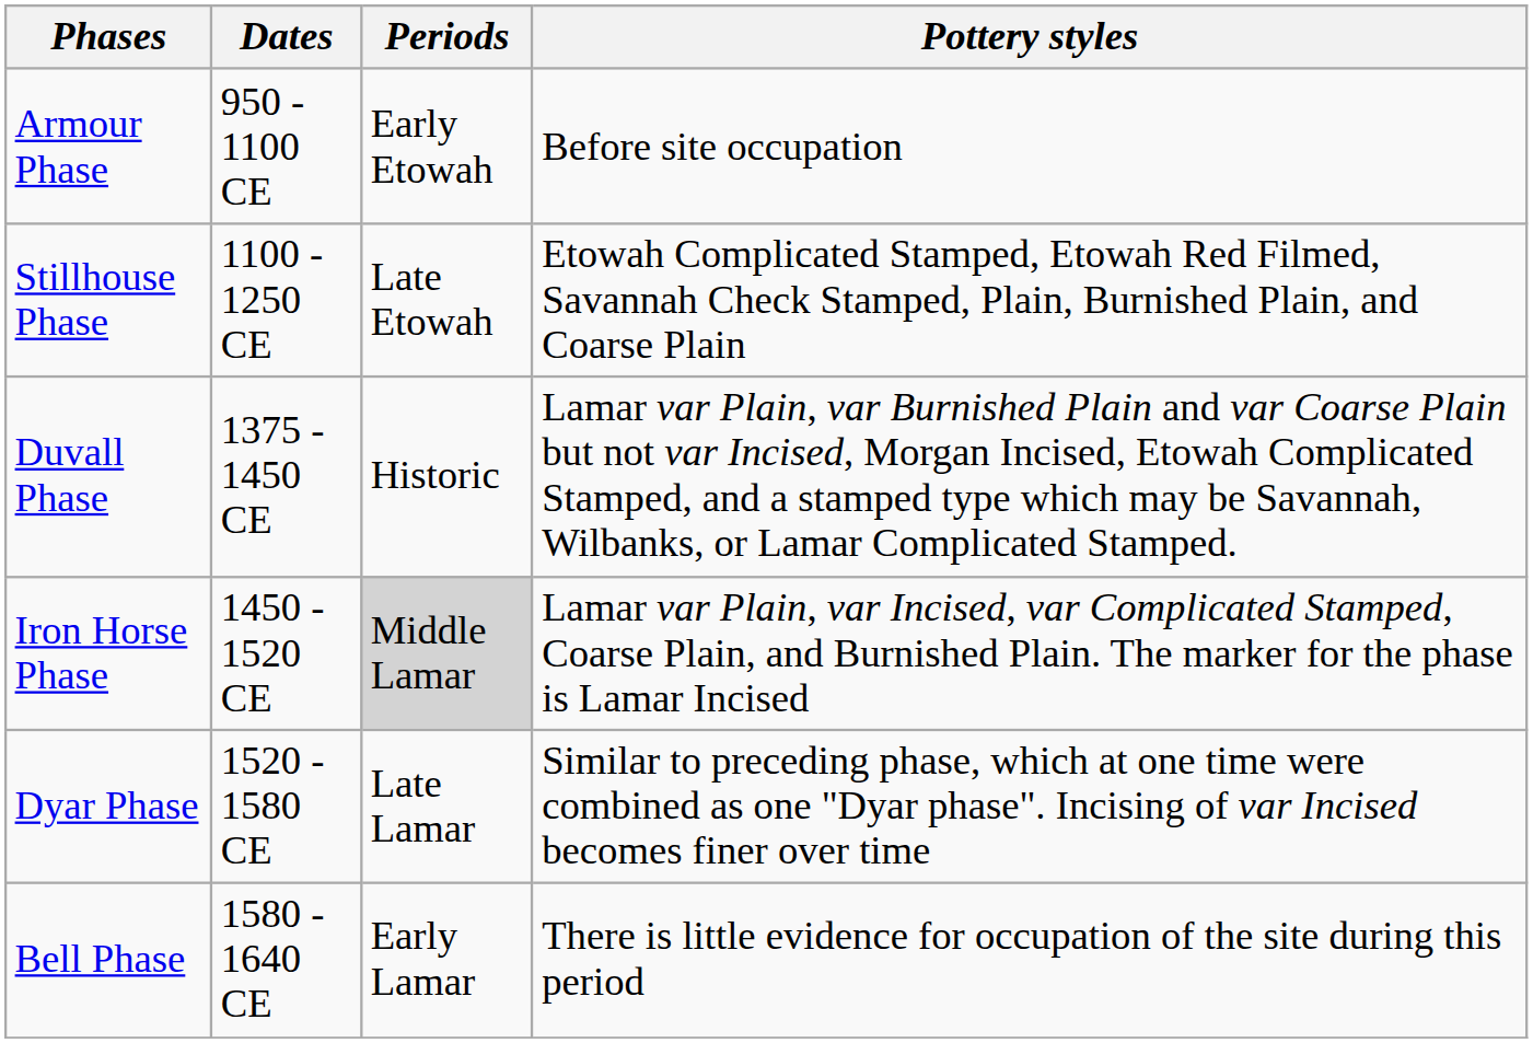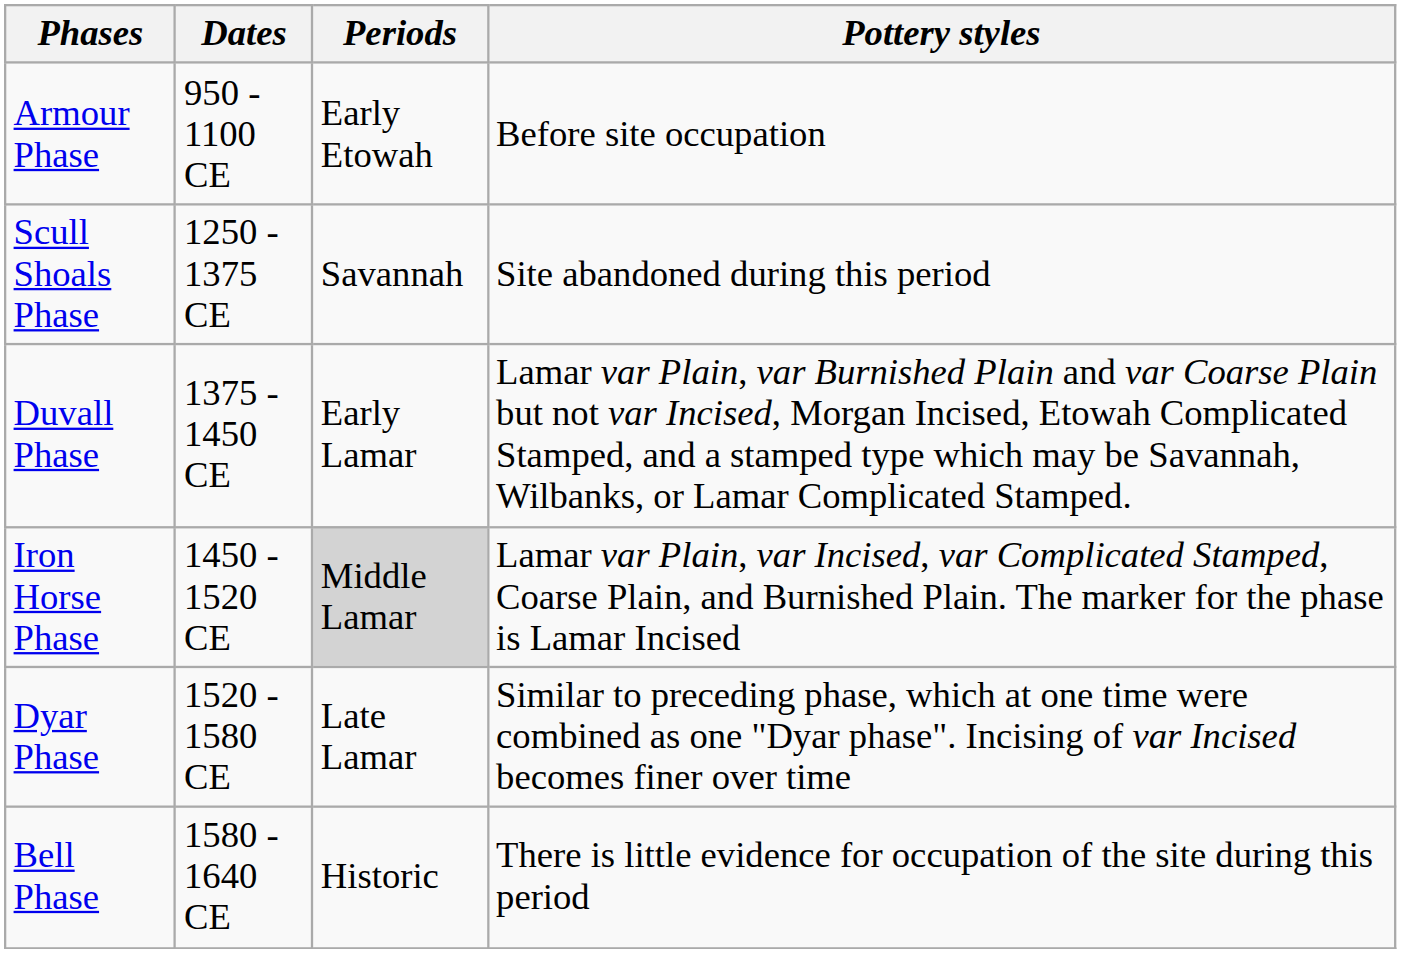 <table class="wikitable">
 <tr>
 <th><em>Phases</em></th>
 <th><em>Dates</em></th>
 <th><em>Periods</em></th>
 <th><em>Pottery styles</em></th>
 </tr>
 <tr>
 <td rowspan="1"><a href='#'>Armour Phase</a></td>
 <td>950 - 1100 CE</td>
 <td>Early Etowah</td>
 <td>Before site occupation</td>
 </tr>
 <tr>
-<td rowspan="1"><a href='#'>Stillhouse Phase</a></td>
-<td>1100 - 1250 CE</td>
-<td>Late Etowah</td>
-<td>Etowah Complicated Stamped, Etowah Red Filmed, Savannah Check Stamped, Plain, Burnished Plain, and Coarse Plain</td>
+<td rowspan=1><a href='#'>Scull Shoals Phase</a></td>
+<td>1250 - 1375 CE</td>
+<td>Savannah</td>
+<td>Site abandoned during this period</td>
 </tr>
 <tr>
 <td rowspan=1><a href='#'>Duvall Phase</a></td>
 <td>1375 - 1450 CE</td>
-<td>Historic</td>
+<td>Early Lamar</td>
 <td>Lamar <em>var Plain</em>, <em>var Burnished Plain</em> and <em>var Coarse Plain</em> but not <em>var Incised</em>, Morgan Incised, Etowah Complicated Stamped, and a stamped type which may be Savannah, Wilbanks, or Lamar Complicated Stamped.</td>
 </tr>
 <tr>
 <td rowspan="1"><a href='#'>Iron Horse Phase</a></td>
 <td>1450 - 1520 CE</td>
 <td style="background: lightgrey;">Middle Lamar</td>
 <td>Lamar <em>var Plain</em>, <em>var Incised</em>, <em>var Complicated Stamped</em>, Coarse Plain, and Burnished Plain. The marker for the phase is Lamar Incised</td>
 </tr>
 <tr>
 <td rowspan="1"><a href='#'>Dyar Phase</a></td>
 <td>1520 - 1580 CE</td>
 <td>Late Lamar</td>
 <td>Similar to preceding phase, which at one time were combined as one "Dyar phase". Incising of <em>var Incised</em> becomes finer over time</td>
 </tr>
 <tr>
 <td rowspan=1><a href='#'>Bell Phase</a></td>
 <td>1580 - 1640 CE</td>
-<td>Early Lamar</td>
+<td>Historic</td>
 <td>There is little evidence for occupation of the site during this period</td>
 </tr>
 <tr>
 </tr>
 </table>
